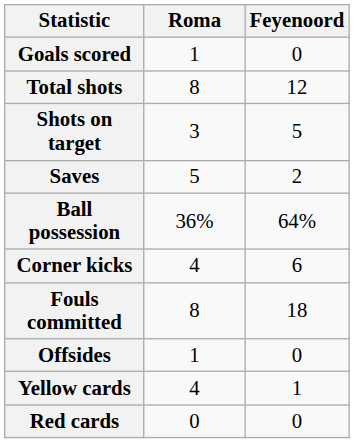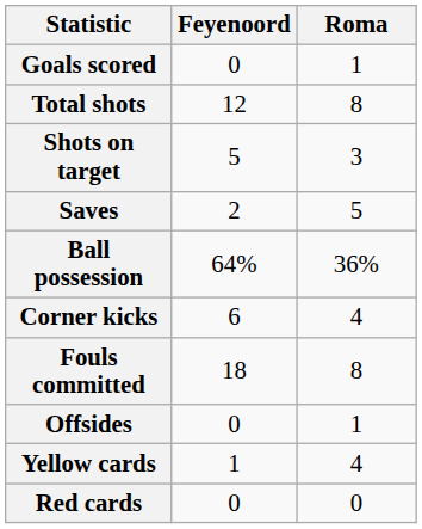 <table class="wikitable plainrowheaders" style="text-align:center">
 <tr>
 <th scope="col" style="width:100px">Statistic</th>
+<th scope="col" style="width:70px">Feyenoord</th>
 <th scope="col" style="width:70px">Roma</th>
-<th scope="col" style="width:70px">Feyenoord</th>
 </tr>
 <tr>
 <th scope=row>Goals scored</th>
+<td>0</td>
 <td>1</td>
-<td>0</td>
 </tr>
 <tr>
 <th scope=row>Total shots</th>
+<td>12</td>
 <td>8</td>
-<td>12</td>
 </tr>
 <tr>
 <th scope=row>Shots on target</th>
+<td>5</td>
 <td>3</td>
+</tr>
+<tr>
+<th scope=row>Saves</th>
+<td>2</td>
 <td>5</td>
 </tr>
 <tr>
-<th scope=row>Saves</th>
-<td>5</td>
-<td>2</td>
-</tr>
-<tr>
 <th scope=row>Ball possession</th>
+<td>64%</td>
 <td>36%</td>
-<td>64%</td>
 </tr>
 <tr>
 <th scope=row>Corner kicks</th>
+<td>6</td>
 <td>4</td>
-<td>6</td>
 </tr>
 <tr>
 <th scope=row>Fouls committed</th>
+<td>18</td>
 <td>8</td>
-<td>18</td>
 </tr>
 <tr>
 <th scope=row>Offsides</th>
+<td>0</td>
 <td>1</td>
-<td>0</td>
 </tr>
 <tr>
 <th scope=row>Yellow cards</th>
+<td>1</td>
 <td>4</td>
-<td>1</td>
 </tr>
 <tr>
 <th scope=row>Red cards</th>
 <td>0</td>
 <td>0</td>
 </tr>
 </table>
